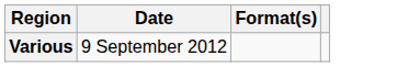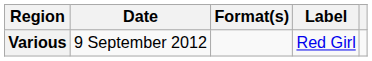 <table class="wikitable plainrowheaders">
 <tr>
 <th scope="col">Region</th>
 <th scope="col">Date</th>
 <th scope="col">Format(s)</th>
+<th scope="col">Label</th>
 <th scope="col"></th>
 </tr>
 <tr>
 <th scope="row">Various</th>
 <td>9 September 2012</td>
 <td></td>
+<td><a href='#'>Red Girl</a></td>
 <td align="center"></td>
 </tr>
 </table>
